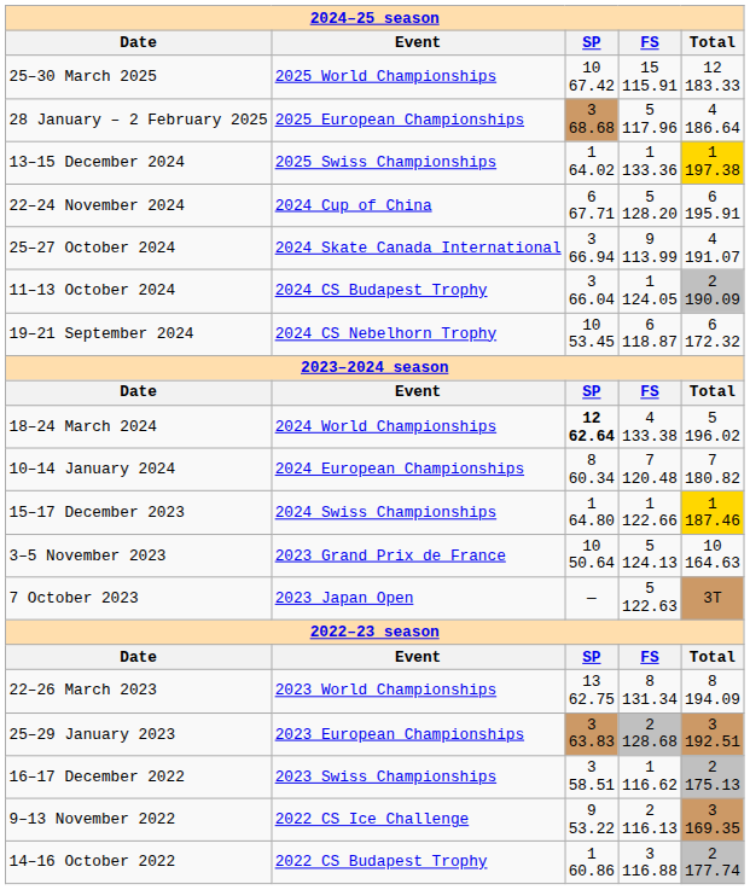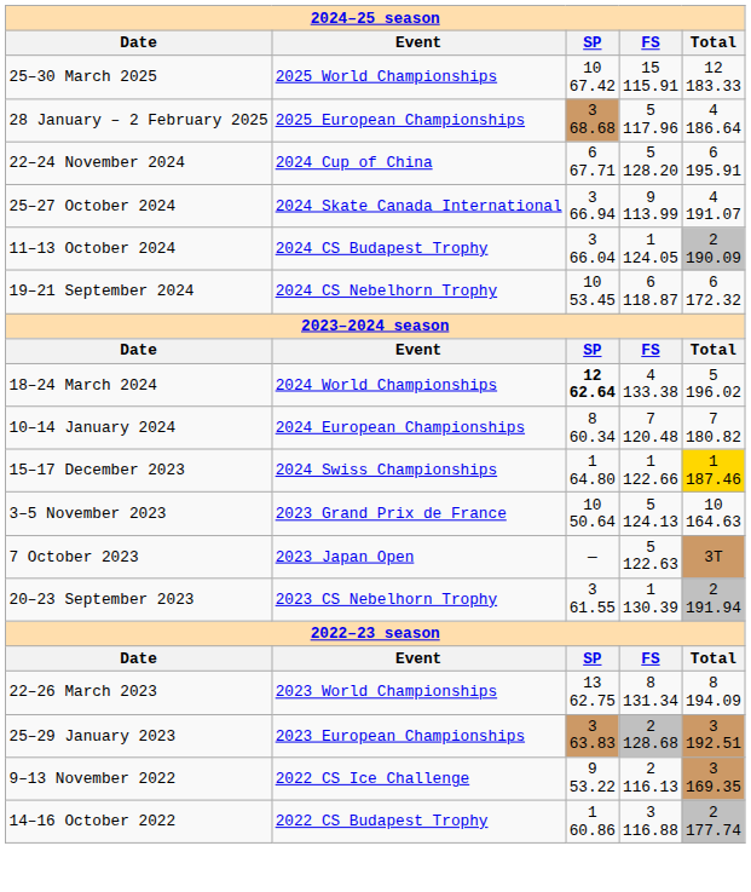 <table class="wikitable">
 <tr>
 <th style="background-color: #ffdead; " colspan=5 align=center><a href='#'><strong>2024–25 season</strong></a></th>
 </tr>
 <tr>
 <th>Date</th>
 <th>Event</th>
 <th><a href='#'>SP</a></th>
 <th><a href='#'>FS</a></th>
 <th>Total</th>
 </tr>
 <tr>
 <td>25–30 March 2025</td>
 <td><a href='#'>2025 World Championships</a></td>
 <td align=center>10 <br> 67.42</td>
 <td align=center>15 <br> 115.91</td>
 <td align=center>12 <br> 	183.33</td>
 </tr>
 <tr>
 <td>28 January – 2 February 2025</td>
 <td><a href='#'>2025 European Championships</a></td>
 <td align=center bgcolor=cc9966>3 <br> 68.68</td>
 <td align=center>5<br>117.96</td>
 <td align=center>4<br>186.64</td>
-</tr>
-<tr>
-<td>13–15 December 2024</td>
-<td><a href='#'>2025 Swiss Championships</a></td>
-<td align=center>1 <br> 64.02</td>
-<td align=center>1 <br> 133.36</td>
-<td align=center bgcolor=gold>1 <br> 197.38</td>
 </tr>
 <tr>
 <td>22–24 November 2024</td>
 <td><a href='#'>2024 Cup of China</a></td>
 <td align=center>6 <br> 67.71</td>
 <td align=center>5 <br> 128.20</td>
 <td align=center>6 <br> 195.91</td>
 </tr>
 <tr>
 <td>25–27 October 2024</td>
 <td><a href='#'>2024 Skate Canada International</a></td>
 <td align=center>3 <br> 66.94</td>
 <td align=center>9 <br> 113.99</td>
 <td align=center>4 <br> 191.07</td>
 </tr>
 <tr>
 <td>11–13 October 2024</td>
 <td><a href='#'>2024 CS Budapest Trophy</a></td>
 <td align=center>3 <br> 66.04</td>
 <td align=center>1 <br> 124.05</td>
 <td align=center bgcolor=silver>2 <br> 190.09</td>
 </tr>
 <tr>
 <td>19–21 September 2024</td>
 <td><a href='#'>2024 CS Nebelhorn Trophy</a></td>
 <td align=center>10 <br> 53.45</td>
 <td align=center>6 <br> 118.87</td>
 <td align=center>6 <br> 172.32</td>
 </tr>
 <tr>
 <th style="background-color: #ffdead; " colspan=5 align=center><a href='#'><strong>2023–2024 season</strong></a></th>
 </tr>
 <tr>
 <th>Date</th>
 <th>Event</th>
 <th><a href='#'>SP</a></th>
 <th><a href='#'>FS</a></th>
 <th>Total</th>
 </tr>
 <tr>
 <td>18–24 March 2024</td>
 <td><a href='#'>2024 World Championships</a></td>
 <td align=center><strong>12 <br> 62.64</strong></td>
 <td align=center>4 <br> 133.38</td>
 <td align=center>5 <br> 196.02</td>
 </tr>
 <tr>
 <td>10–14 January 2024</td>
 <td><a href='#'>2024 European Championships</a></td>
 <td align=center>8 <br> 60.34</td>
 <td align=center>7 <br> 120.48</td>
 <td align=center>7 <br> 180.82</td>
 </tr>
 <tr>
 <td>15–17 December 2023</td>
 <td><a href='#'>2024 Swiss Championships</a></td>
 <td align=center>1 <br> 64.80</td>
 <td align=center>1 <br> 122.66</td>
 <td align=center bgcolor=gold>1 <br> 187.46</td>
 </tr>
 <tr>
 <td>3–5 November 2023</td>
 <td><a href='#'>2023 Grand Prix de France</a></td>
 <td align=center>10 <br> 50.64</td>
 <td align=center>5 <br> 124.13</td>
 <td align=center>10 <br> 164.63</td>
 </tr>
 <tr>
 <td>7 October 2023</td>
 <td><a href='#'>2023 Japan Open</a></td>
 <td align=center>—</td>
 <td align=center>5 <br> 122.63</td>
 <td align=center bgcolor=cc9966>3T</td>
 </tr>
 <tr>
+<td>20–23 September 2023</td>
+<td><a href='#'>2023 CS Nebelhorn Trophy</a></td>
+<td align=center>3 <br> 61.55</td>
+<td align=center>1 <br> 130.39</td>
+<td align=center bgcolor=silver>2 <br> 191.94</td>
+</tr>
+<tr>
 <th colspan="5" style="background-color: #ffdead; " align="center"><a href='#'>2022–23 season</a></th>
 </tr>
 <tr>
 <th>Date</th>
 <th>Event</th>
 <th><a href='#'>SP</a></th>
 <th><a href='#'>FS</a></th>
 <th>Total</th>
 </tr>
 <tr>
 <td>22–26 March 2023</td>
 <td><a href='#'>2023 World Championships</a></td>
 <td align=center>13 <br> 62.75</td>
 <td align=center>8 <br> 131.34</td>
 <td align=center>8 <br> 194.09</td>
 </tr>
 <tr>
 <td>25–29 January 2023</td>
 <td><a href='#'>2023 European Championships</a></td>
 <td align=center bgcolor=cc9966>3 <br> 63.83</td>
 <td align=center bgcolor=silver>2 <br> 128.68</td>
 <td align=center bgcolor=cc9966>3 <br> 192.51</td>
 </tr>
 <tr>
-<td>16–17 December 2022</td>
-<td><a href='#'>2023 Swiss Championships</a></td>
-<td align=center>3 <br> 58.51</td>
-<td align=center>1 <br> 116.62</td>
-<td align=center bgcolor=silver>2 <br> 175.13</td>
-</tr>
-<tr>
 <td>9–13 November 2022</td>
 <td><a href='#'>2022 CS Ice Challenge</a></td>
 <td align=center>9 <br> 53.22</td>
 <td align=center>2 <br> 116.13</td>
 <td align=center bgcolor=cc9966>3 <br> 169.35</td>
 </tr>
 <tr>
 <td>14–16 October 2022</td>
 <td><a href='#'>2022 CS Budapest Trophy</a></td>
 <td align=center>1 <br> 60.86</td>
 <td align=center>3 <br> 116.88</td>
 <td align=center bgcolor=silver>2 <br> 177.74</td>
 </tr>
 </table>
